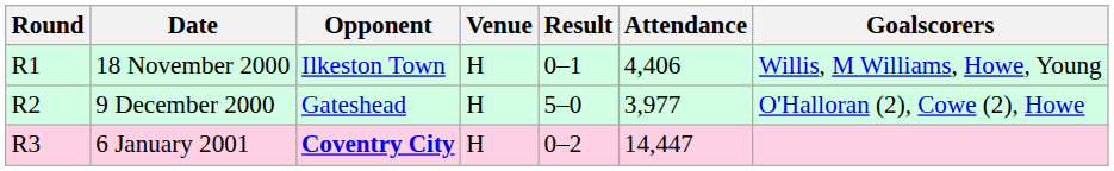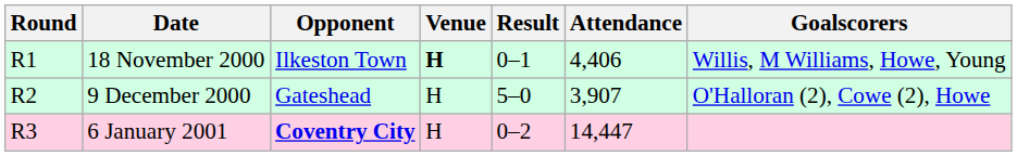 <table class="wikitable">
 <tr>
 <th>Round</th>
 <th>Date</th>
 <th>Opponent</th>
 <th>Venue</th>
 <th>Result</th>
 <th>Attendance</th>
 <th>Goalscorers</th>
 </tr>
 <tr style="background-color: #d0ffe3;">
 <td>R1</td>
 <td>18 November 2000</td>
 <td><a href='#'>Ilkeston Town</a></td>
-<td>H</td>
+<td><strong>H</strong></td>
 <td>0–1</td>
 <td>4,406</td>
 <td><a href='#'>Willis</a>, <a href='#'>M Williams</a>, <a href='#'>Howe</a>, Young</td>
 </tr>
 <tr style="background-color: #d0ffe3;">
 <td>R2</td>
 <td>9 December 2000</td>
 <td><a href='#'>Gateshead</a></td>
 <td>H</td>
 <td>5–0</td>
-<td>3,977</td>
+<td>3,907</td>
 <td><a href='#'>O'Halloran</a> (2), <a href='#'>Cowe</a> (2), <a href='#'>Howe</a></td>
 </tr>
 <tr style="background-color: #ffd0e3;">
 <td>R3</td>
 <td>6 January 2001</td>
 <td><strong><a href='#'>Coventry City</a></strong></td>
 <td>H</td>
 <td>0–2</td>
 <td>14,447</td>
 <td></td>
 </tr>
 </table>
